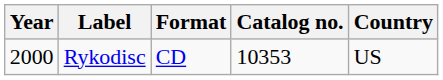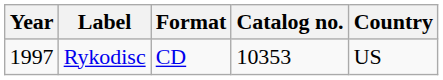 <table class="wikitable">
 <tr>
 <th>Year</th>
 <th>Label</th>
 <th>Format</th>
 <th>Catalog no.</th>
 <th>Country</th>
 </tr>
 <tr>
-<td>2000</td>
+<td>1997</td>
 <td><a href='#'>Rykodisc</a></td>
 <td><a href='#'>CD</a></td>
 <td>10353</td>
 <td>US</td>
 </tr>
 </table>
